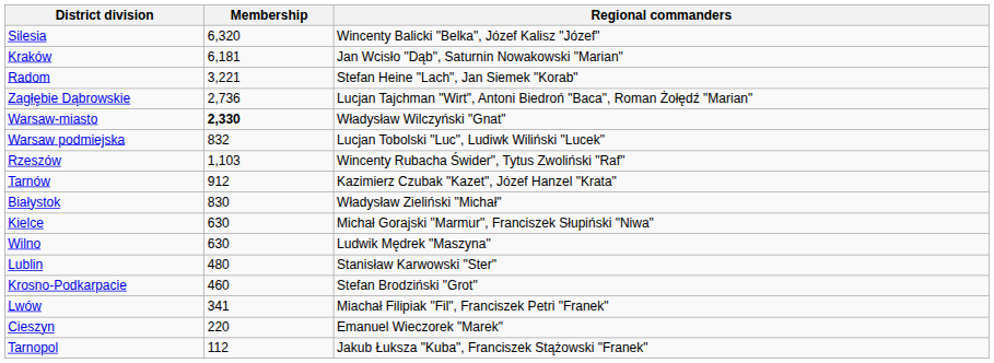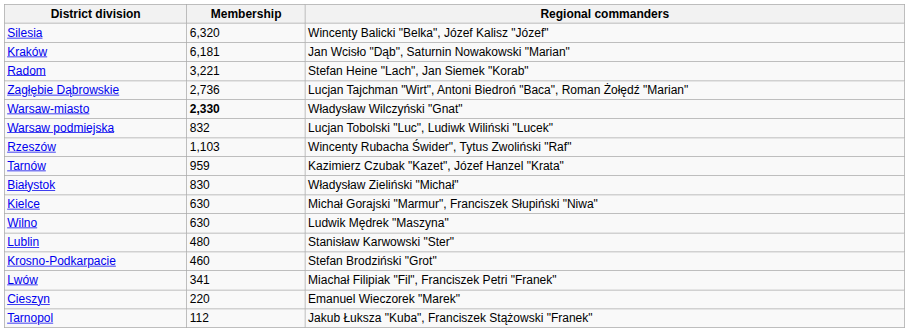 <table class=wikitable width="95%">
 <tr>
 <th>District division</th>
 <th>Membership </th>
 <th>Regional commanders </th>
 </tr>
 <tr>
 <td><a href='#'>Silesia</a></td>
 <td>6,320</td>
 <td>Wincenty Balicki "Belka", Józef Kalisz "Józef"</td>
 </tr>
 <tr>
 <td><a href='#'>Kraków</a></td>
 <td>6,181</td>
 <td>Jan Wcisło "Dąb", Saturnin Nowakowski "Marian"</td>
 </tr>
 <tr>
 <td><a href='#'>Radom</a></td>
 <td>3,221</td>
 <td>Stefan Heine "Lach", Jan Siemek "Korab"</td>
 </tr>
 <tr>
 <td><a href='#'>Zagłębie Dąbrowskie</a></td>
 <td>2,736</td>
 <td>Lucjan Tajchman "Wirt", Antoni Biedroń "Baca", Roman Żołędź "Marian"</td>
 </tr>
 <tr>
 <td><a href='#'>Warsaw-miasto</a></td>
 <td><strong>2,330</strong></td>
 <td>Władysław Wilczyński "Gnat"</td>
 </tr>
 <tr>
 <td><a href='#'>Warsaw podmiejska</a></td>
 <td>832</td>
 <td>Lucjan Tobolski "Luc", Ludiwk Wiliński "Lucek"</td>
 </tr>
 <tr>
 <td><a href='#'>Rzeszów</a></td>
 <td>1,103</td>
 <td>Wincenty Rubacha Świder", Tytus Zwoliński "Raf"</td>
 </tr>
 <tr>
 <td><a href='#'>Tarnów</a></td>
-<td>912</td>
+<td>959</td>
 <td>Kazimierz Czubak "Kazet", Józef Hanzel "Krata"</td>
 </tr>
 <tr>
 <td><a href='#'>Białystok</a></td>
 <td>830</td>
 <td>Władysław Zieliński "Michał"</td>
 </tr>
 <tr>
 <td><a href='#'>Kielce</a></td>
 <td>630</td>
 <td>Michał Gorajski "Marmur", Franciszek Słupiński "Niwa"</td>
 </tr>
 <tr>
 <td><a href='#'>Wilno</a></td>
 <td>630</td>
 <td>Ludwik Mędrek "Maszyna"</td>
 </tr>
 <tr>
 <td><a href='#'>Lublin</a></td>
 <td>480</td>
 <td>Stanisław Karwowski "Ster"</td>
 </tr>
 <tr>
 <td><a href='#'>Krosno-Podkarpacie</a></td>
 <td>460</td>
 <td>Stefan Brodziński "Grot"</td>
 </tr>
 <tr>
 <td><a href='#'>Lwów</a></td>
 <td>341</td>
 <td>Miachał Filipiak "Fil", Franciszek Petri "Franek"</td>
 </tr>
 <tr>
 <td><a href='#'>Cieszyn</a></td>
 <td>220</td>
 <td>Emanuel Wieczorek "Marek"</td>
 </tr>
 <tr>
 <td><a href='#'>Tarnopol</a></td>
 <td>112</td>
 <td>Jakub Łuksza "Kuba", Franciszek Stążowski "Franek"</td>
 </tr>
 </table>
